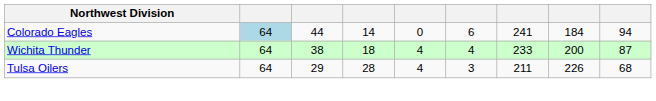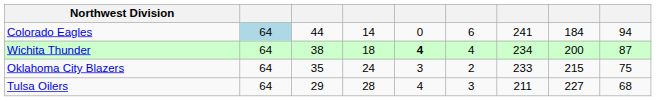 <table class="wikitable sortable">
 <tr>
 <th style="width:20em;" class="unsortable">Northwest Division</th>
 <th style="width:4em;" class="unsortable"></th>
 <th style="width:4em;"></th>
 <th style="width:4em;"></th>
 <th style="width:4em;"></th>
 <th style="width:4em;"></th>
 <th style="width:4em;"></th>
 <th style="width:4em;"></th>
 <th style="width:4em;"></th>
 </tr>
 <tr align="center">
 <td align="left"><a href='#'>Colorado Eagles</a></td>
 <td style="background: lightblue;">64</td>
 <td>44</td>
 <td>14</td>
 <td>0</td>
 <td>6</td>
 <td>241</td>
 <td>184</td>
 <td>94</td>
 </tr>
 <tr align="center" bgcolor="#CCFFCC">
 <td align="left"><a href='#'>Wichita Thunder</a></td>
 <td>64</td>
 <td>38</td>
 <td>18</td>
+<td><strong>4</strong></td>
 <td>4</td>
-<td>4</td>
-<td>233</td>
+<td>234</td>
 <td>200</td>
 <td>87</td>
+</tr>
+<tr align="center">
+<td align="left"><a href='#'>Oklahoma City Blazers</a></td>
+<td>64</td>
+<td>35</td>
+<td>24</td>
+<td>3</td>
+<td>2</td>
+<td>233</td>
+<td>215</td>
+<td>75</td>
 </tr>
 <tr align="center">
 <td align="left"><a href='#'>Tulsa Oilers</a></td>
 <td>64</td>
 <td>29</td>
 <td>28</td>
 <td>4</td>
 <td>3</td>
 <td>211</td>
-<td>226</td>
+<td>227</td>
 <td>68</td>
 </tr>
 </table>
